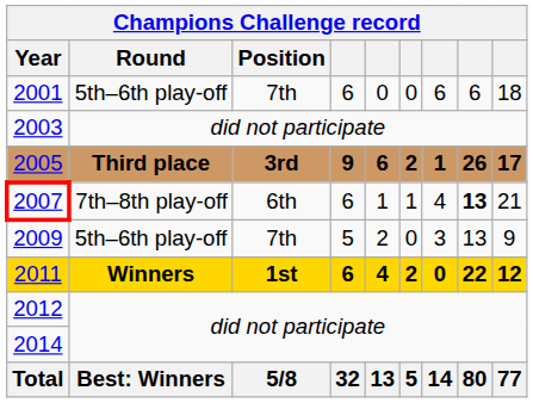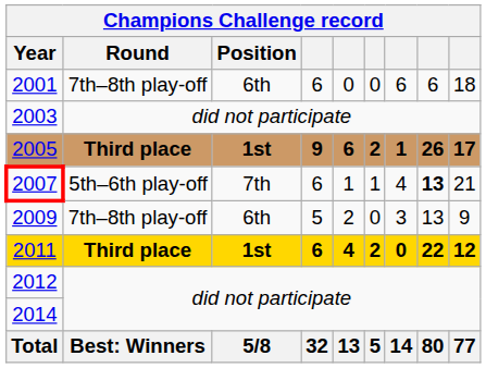 <table class="wikitable"  style="text-align: center;">
 <tr>
 <th colspan=10><a href='#'>Champions Challenge record</a></th>
 </tr>
 <tr>
 <th>Year</th>
 <th>Round</th>
 <th>Position</th>
 <th></th>
 <th></th>
 <th></th>
 <th></th>
 <th></th>
 <th></th>
 </tr>
 <tr>
 <td> <a href='#'>2001</a></td>
-<td>5th–6th play-off</td>
-<td>7th</td>
+<td>7th–8th play-off</td>
+<td>6th</td>
 <td>6</td>
 <td>0</td>
 <td>0</td>
 <td>6</td>
 <td>6</td>
 <td>18</td>
 </tr>
 <tr>
 <td> <a href='#'>2003</a></td>
 <td colspan="8"><em>did not participate</em></td>
 </tr>
 <tr bgcolor=#cc9966>
 <td> <a href='#'>2005</a></td>
 <td><strong>Third place</strong></td>
-<td><strong>3rd</strong></td>
+<td><strong>1st</strong></td>
 <td><strong>9</strong></td>
 <td><strong>6</strong></td>
 <td><strong>2</strong></td>
 <td><strong>1</strong></td>
 <td><strong>26</strong></td>
 <td><strong>17</strong></td>
 </tr>
 <tr>
 <td style="border: 3px solid red"> <a href='#'>2007</a></td>
-<td>7th–8th play-off</td>
-<td>6th</td>
+<td>5th–6th play-off</td>
+<td>7th</td>
 <td>6</td>
 <td>1</td>
 <td>1</td>
 <td>4</td>
 <td><strong>13</strong></td>
 <td>21</td>
 </tr>
 <tr>
 <td> <a href='#'>2009</a></td>
-<td>5th–6th play-off</td>
-<td>7th</td>
+<td>7th–8th play-off</td>
+<td>6th</td>
 <td>5</td>
 <td>2</td>
 <td>0</td>
 <td>3</td>
 <td>13</td>
 <td>9</td>
 </tr>
 <tr bgcolor=gold>
 <td> <a href='#'>2011</a></td>
-<td><strong>Winners</strong></td>
+<td><strong>Third place</strong></td>
 <td><strong>1st</strong></td>
 <td><strong>6</strong></td>
 <td><strong>4</strong></td>
 <td><strong>2</strong></td>
 <td><strong>0</strong></td>
 <td><strong>22</strong></td>
 <td><strong>12</strong></td>
 </tr>
 <tr>
 <td> <a href='#'>2012</a></td>
 <td colspan="8" rowspan=2><em>did not participate</em></td>
 </tr>
 <tr>
 <td> <a href='#'>2014</a></td>
 </tr>
 <tr>
 <th>Total</th>
 <th>Best: Winners</th>
 <th>5/8</th>
 <th>32</th>
 <th>13</th>
 <th>5</th>
 <th>14</th>
 <th>80</th>
 <th>77</th>
 </tr>
 </table>
